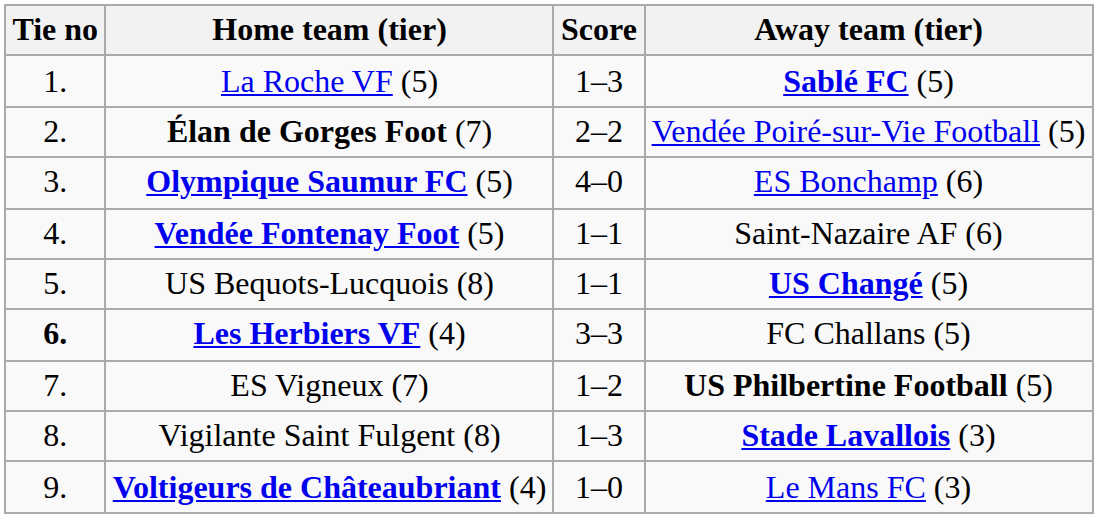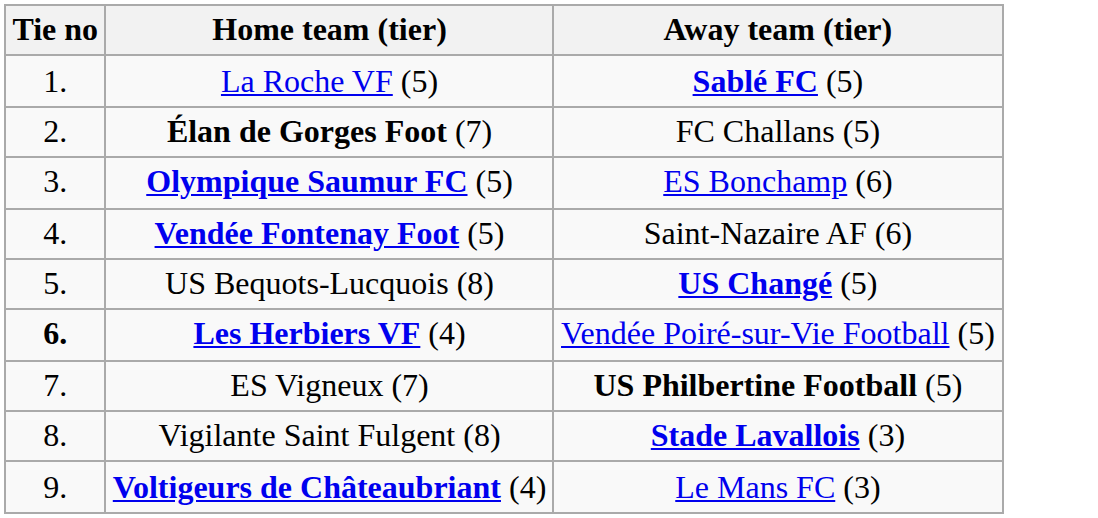 <table class="wikitable" style="text-align: center">
 <tr>
 <th>Tie no</th>
 <th>Home team (tier)</th>
-<th>Score</th>
 <th>Away team (tier)</th>
 </tr>
 <tr>
 <td>1.</td>
 <td><a href='#'>La Roche VF</a> (5)</td>
-<td>1–3</td>
 <td><strong><a href='#'>Sablé FC</a></strong> (5)</td>
 </tr>
 <tr>
 <td>2.</td>
 <td><strong>Élan de Gorges Foot</strong> (7)</td>
-<td>2–2 </td>
-<td><a href='#'>Vendée Poiré-sur-Vie Football</a> (5)</td>
+<td>FC Challans (5)</td>
 </tr>
 <tr>
 <td>3.</td>
 <td><strong><a href='#'>Olympique Saumur FC</a></strong> (5)</td>
-<td>4–0</td>
 <td><a href='#'>ES Bonchamp</a> (6)</td>
 </tr>
 <tr>
 <td>4.</td>
 <td><strong><a href='#'>Vendée Fontenay Foot</a></strong> (5)</td>
-<td>1–1 </td>
 <td>Saint-Nazaire AF (6)</td>
 </tr>
 <tr>
 <td>5.</td>
 <td>US Bequots-Lucquois (8)</td>
-<td>1–1 </td>
 <td><strong><a href='#'>US Changé</a></strong> (5)</td>
 </tr>
 <tr>
 <td><strong>6.</strong></td>
 <td><strong><a href='#'>Les Herbiers VF</a></strong> (4)</td>
-<td>3–3 </td>
-<td>FC Challans (5)</td>
+<td><a href='#'>Vendée Poiré-sur-Vie Football</a> (5)</td>
 </tr>
 <tr>
 <td>7.</td>
 <td>ES Vigneux (7)</td>
-<td>1–2</td>
 <td><strong>US Philbertine Football</strong> (5)</td>
 </tr>
 <tr>
 <td>8.</td>
 <td>Vigilante Saint Fulgent (8)</td>
-<td>1–3</td>
 <td><strong><a href='#'>Stade Lavallois</a></strong> (3)</td>
 </tr>
 <tr>
 <td>9.</td>
 <td><strong><a href='#'>Voltigeurs de Châteaubriant</a></strong> (4)</td>
-<td>1–0</td>
 <td><a href='#'>Le Mans FC</a> (3)</td>
 </tr>
 </table>
